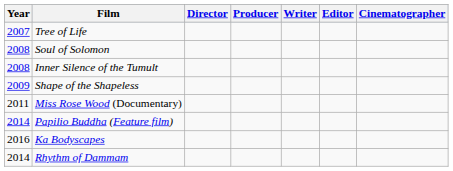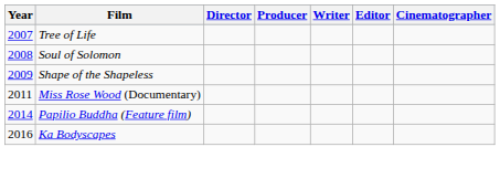 <table class="wikitable">
 <tr style="background:#b0c4de; text-align:center;">
 <th>Year</th>
 <th>Film</th>
 <th><a href='#'>Director</a></th>
 <th><a href='#'>Producer</a></th>
 <th><a href='#'>Writer</a></th>
 <th><a href='#'>Editor</a></th>
 <th><a href='#'>Cinematographer</a></th>
 </tr>
 <tr>
 <td><a href='#'>2007</a></td>
 <td><em>Tree of Life</em></td>
 <td></td>
 <td></td>
 <td></td>
 <td></td>
 <td></td>
 </tr>
 <tr>
 <td><a href='#'>2008</a></td>
 <td><em>Soul of Solomon</em></td>
-<td></td>
-<td></td>
-<td></td>
-<td></td>
-<td></td>
-</tr>
-<tr>
-<td><a href='#'>2008</a></td>
-<td><em>Inner Silence of the Tumult</em></td>
 <td></td>
 <td></td>
 <td></td>
 <td></td>
 <td></td>
 </tr>
 <tr>
 <td><a href='#'>2009</a></td>
 <td><em>Shape of the Shapeless</em></td>
 <td></td>
 <td></td>
 <td></td>
 <td></td>
 <td></td>
 </tr>
 <tr>
 <td>2011</td>
 <td><em><a href='#'>Miss Rose Wood</a></em> (Documentary)</td>
 <td></td>
 <td></td>
 <td></td>
 <td></td>
 <td></td>
 </tr>
 <tr>
 <td><a href='#'>2014</a></td>
 <td><em><a href='#'>Papilio Buddha</a></em> <em>(<a href='#'>Feature film</a>)</em></td>
 <td></td>
 <td></td>
 <td></td>
 <td></td>
 <td></td>
 </tr>
 <tr>
 <td>2016</td>
 <td><em><a href='#'>Ka Bodyscapes</a></em></td>
 <td></td>
 <td></td>
 <td></td>
 <td></td>
 <td></td>
 </tr>
-<tr>
-<td>2014</td>
-<td><em><a href='#'>Rhythm of Dammam </a></em></td>
-<td></td>
-<td></td>
-<td></td>
-<td></td>
-<td></td>
-</tr>
 </table>
